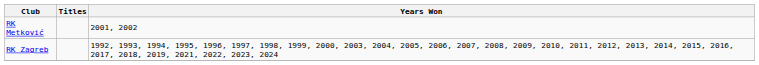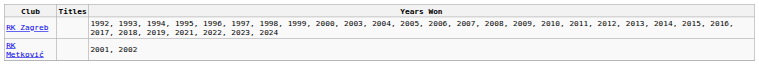 <table class="wikitable">
 <tr>
 <th>Club</th>
 <th>Titles</th>
 <th>Years Won</th>
 </tr>
 <tr>
+<td><a href='#'>RK Zagreb</a></td>
+<td></td>
+<td>1992, 1993, 1994, 1995, 1996, 1997, 1998, 1999, 2000, 2003, 2004, 2005, 2006, 2007, 2008, 2009, 2010, 2011, 2012, 2013, 2014, 2015, 2016, 2017, 2018, 2019, 2021, 2022, 2023, 2024</td>
+</tr>
+<tr>
 <td><a href='#'>RK Metković</a></td>
 <td></td>
 <td>2001, 2002</td>
 </tr>
 <tr>
-<td><a href='#'>RK Zagreb</a></td>
-<td></td>
-<td>1992, 1993, 1994, 1995, 1996, 1997, 1998, 1999, 2000, 2003, 2004, 2005, 2006, 2007, 2008, 2009, 2010, 2011, 2012, 2013, 2014, 2015, 2016, 2017, 2018, 2019, 2021, 2022, 2023, 2024</td>
-</tr>
-<tr>
 </tr>
 </table>
